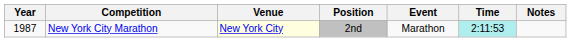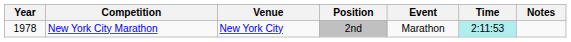 <table class="wikitable" width=50% style="font-size:90%; text-align:center;">
 <tr>
 <th>Year</th>
 <th>Competition</th>
 <th>Venue</th>
 <th>Position</th>
 <th>Event</th>
 <th>Time</th>
 <th>Notes</th>
 </tr>
 <tr>
-<td>1987</td>
+<td>1978</td>
 <td align=left><a href='#'>New York City Marathon</a></td>
-<td align=left style="background: lightyellow;"> <a href='#'>New York City</a></td>
+<td align=left> <a href='#'>New York City</a></td>
 <td bgcolor=silver>2nd</td>
 <td>Marathon</td>
 <td style="background: paleturquoise;">2:11:53</td>
 <td></td>
 </tr>
 </table>
